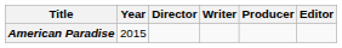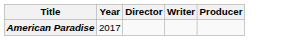 <table class="wikitable sortable plainrowheaders">
 <tr>
 <th scope="col">Title</th>
 <th scope="col">Year</th>
 <th scope="col">Director</th>
 <th scope="col">Writer</th>
 <th scope="col">Producer</th>
-<th scope="col">Editor</th>
 </tr>
 <tr>
 <th scope="row"><em>American Paradise</em></th>
-<td>2015</td>
-<td></td>
+<td>2017</td>
 <td></td>
 <td></td>
 <td></td>
 </tr>
 </table>
